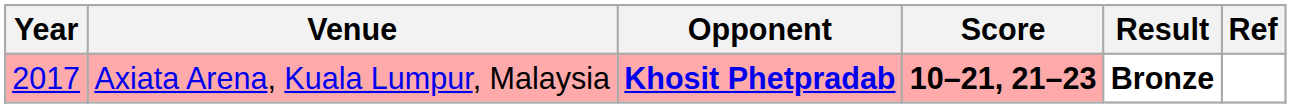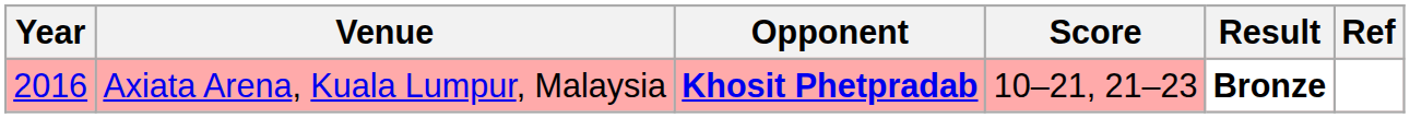 <table class="sortable wikitable" style="font-size: 90%">
 <tr>
 <th>Year</th>
 <th>Venue</th>
 <th>Opponent</th>
 <th>Score</th>
 <th>Result</th>
 <th>Ref</th>
 </tr>
 <tr style="background:#FFAAAA">
-<td align="center"><a href='#'>2017</a></td>
+<td align="center"><a href='#'>2016</a></td>
 <td align="left"><a href='#'>Axiata Arena</a>, <a href='#'>Kuala Lumpur</a>, Malaysia</td>
 <td align="left"><strong> <a href='#'>Khosit Phetpradab</a></strong></td>
-<td align="left"><strong>10–21, 21–23</strong></td>
+<td align="left">10–21, 21–23</td>
 <td style="text-align:left; background:white"> <strong>Bronze</strong></td>
 <td style="text-align:center; background:white"></td>
 </tr>
 </table>
